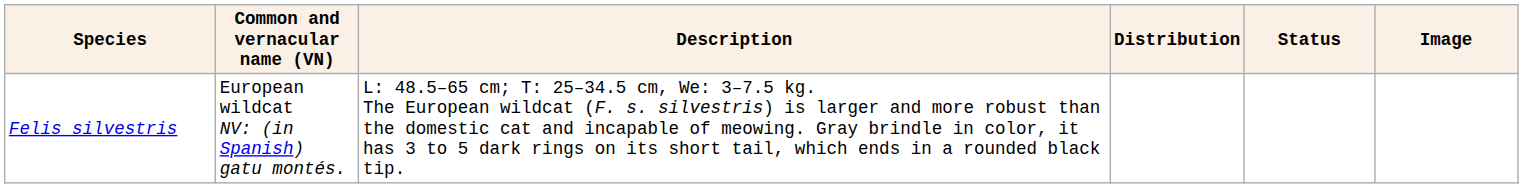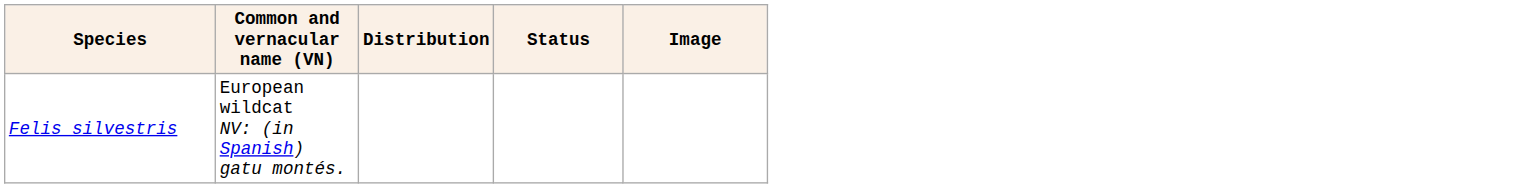 <table class="sortable wikitable" border="0" style="background:#ffffff" align="top">
 <tr>
 <th scope="col" style="background-color:Linen; color:Black" width="150">Species</th>
 <th scope="col" style="background-color:Linen; color:Black" width="100">Common and vernacular name (VN)</th>
-<th scope="col" style="background:Linen; color:Black" width="550">Description</th>
 <th scope="col" style="background-color:Linen; color:Black" width="90">Distribution</th>
 <th scope="col" style="background-color:Linen; color:Black" width="90">Status</th>
 <th scope="col" style="background:Linen; color:Black" width="100">Image</th>
 </tr>
 <tr>
 <td><em><a href='#'>Felis silvestris</a></em></td>
 <td>European wildcat<br><em>NV: (in <a href='#'>Spanish</a>) gatu montés.</em></td>
-<td>L: 48.5–65 cm; T: 25–34.5 cm, We: 3–7.5 kg.<br>The European wildcat (<em>F. s. silvestris</em>) is larger and more robust than the domestic cat and incapable of meowing. Gray brindle in color, it has 3 to 5 dark rings on its short tail, which ends in a rounded black tip.</td>
 <td></td>
 <td></td>
 <td></td>
 </tr>
 </table>
